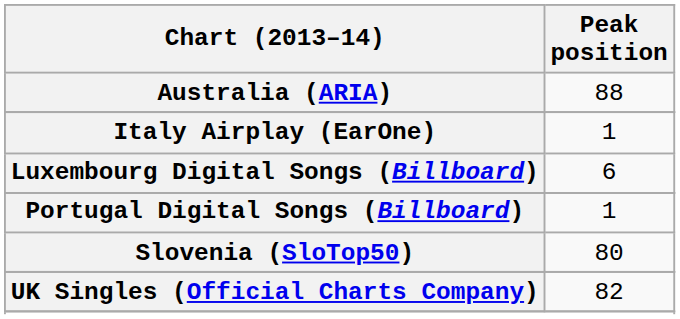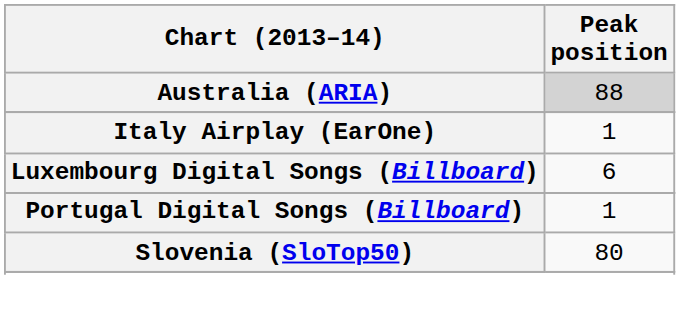 <table class="wikitable sortable plainrowheaders" style="text-align:center;">
 <tr>
 <th scope="col">Chart (2013–14)</th>
 <th scope="col">Peak<br>position</th>
 </tr>
 <tr>
 <th scope="row">Australia (<a href='#'>ARIA</a>)</th>
-<td>88</td>
+<td style="background: lightgrey;">88</td>
 </tr>
 <tr>
 </tr>
 <tr>
 </tr>
 <tr>
 </tr>
 <tr>
 </tr>
 <tr>
 </tr>
 <tr>
 </tr>
 <tr>
 </tr>
 <tr>
 </tr>
 <tr>
 </tr>
 <tr>
 </tr>
 <tr>
 </tr>
 <tr>
 </tr>
 <tr>
 </tr>
 <tr>
 <th scope="row">Italy Airplay (EarOne)</th>
 <td>1</td>
 </tr>
 <tr>
 <th scope="row">Luxembourg Digital Songs (<em><a href='#'>Billboard</a></em>)</th>
 <td style="text-align:center;">6</td>
 </tr>
 <tr>
 </tr>
 <tr>
 </tr>
 <tr>
 </tr>
 <tr>
 <th scope="row">Portugal Digital Songs (<em><a href='#'>Billboard</a></em>)</th>
 <td style="text-align:center;">1</td>
 </tr>
 <tr>
 <th scope="row">Slovenia (<a href='#'>SloTop50</a>)</th>
 <td align=center>80</td>
 </tr>
 <tr>
 </tr>
 <tr>
 </tr>
 <tr>
-<th scope="row">UK Singles (<a href='#'>Official Charts Company</a>)</th>
-<td>82</td>
-</tr>
-<tr>
 </tr>
 <tr>
 </tr>
 <tr>
 </tr>
 </table>
